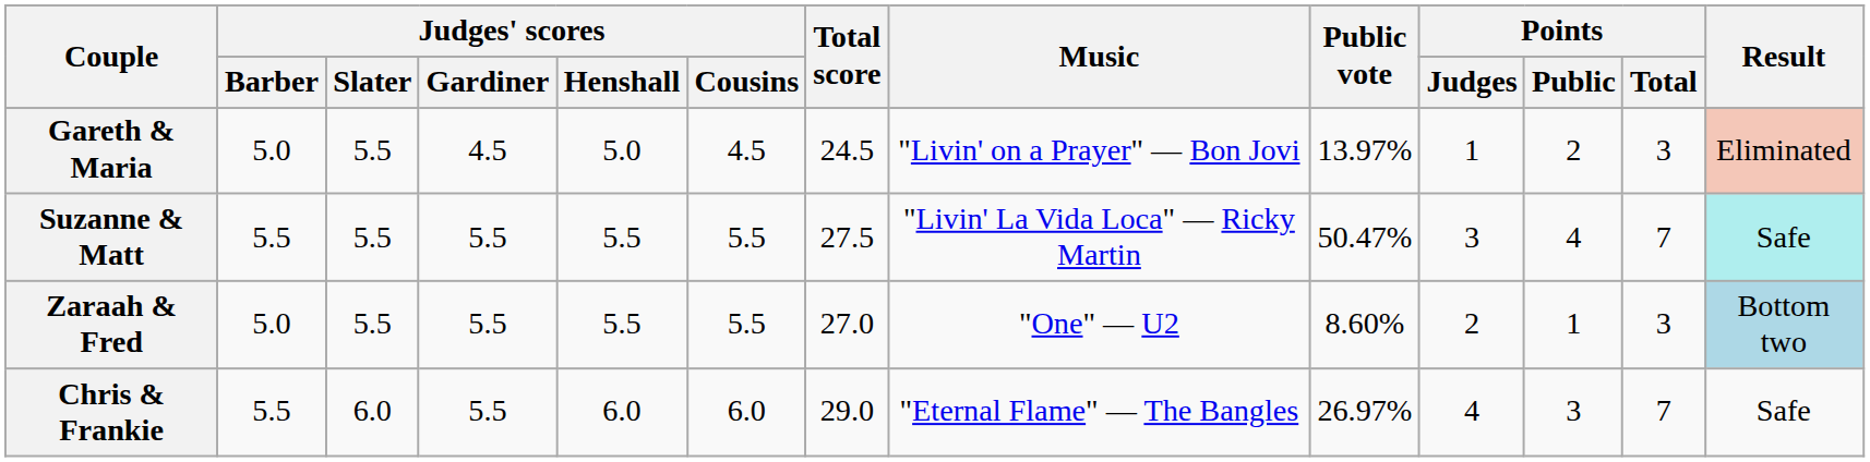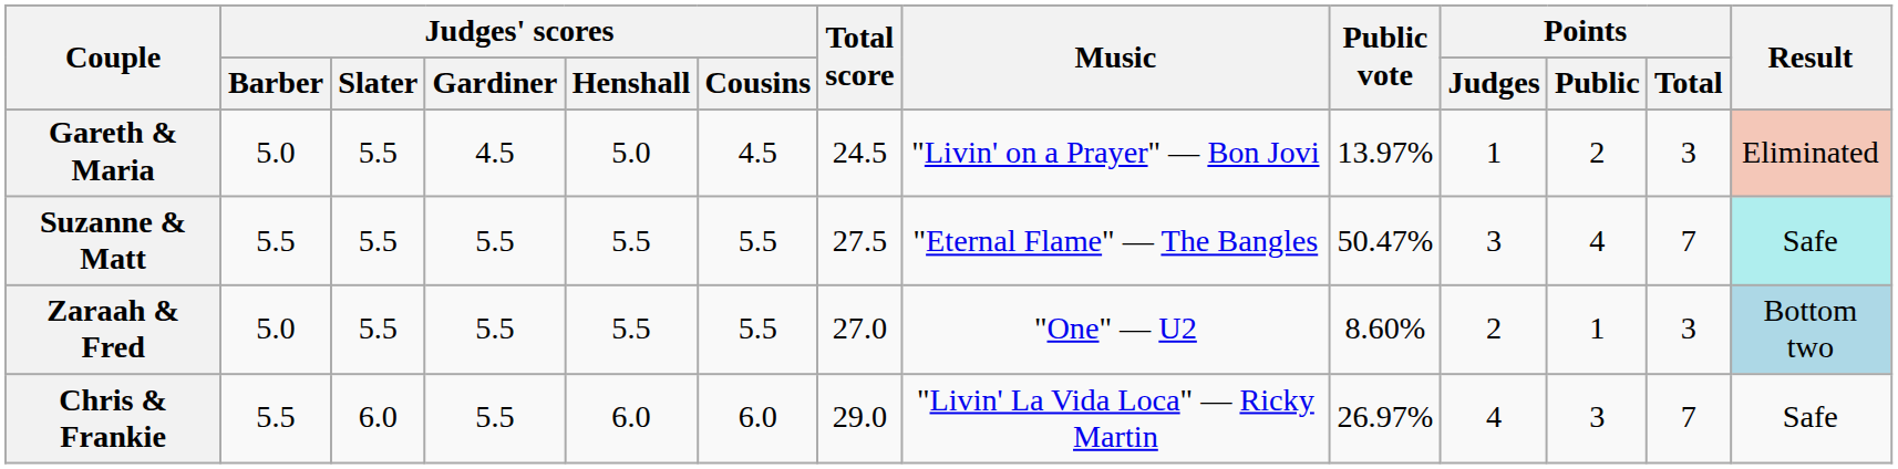 <table class="wikitable sortable" style="text-align:center; ; font-size:90%">
 <tr>
 <th scope="col" rowspan=2>Couple</th>
 <th scope="col" colspan=5 class="unsortable">Judges' scores</th>
 <th scope="col" rowspan=2>Total<br>score</th>
 <th scope="col" rowspan=2 class="unsortable">Music</th>
 <th scope="col" rowspan=2>Public<br>vote</th>
 <th scope="col" colspan=3>Points</th>
 <th scope="col" rowspan=2 class="unsortable">Result</th>
 </tr>
 <tr>
 <th class="unsortable">Barber</th>
 <th class="unsortable">Slater</th>
 <th class="unsortable">Gardiner</th>
 <th class="unsortable">Henshall</th>
 <th class="unsortable">Cousins</th>
 <th class="unsortable">Judges</th>
 <th class="unsortable">Public</th>
 <th>Total</th>
 </tr>
 <tr>
 <th scope="row">Gareth & Maria</th>
 <td>5.0</td>
 <td>5.5</td>
 <td>4.5</td>
 <td>5.0</td>
 <td>4.5</td>
 <td>24.5</td>
 <td>"<a href='#'>Livin' on a Prayer</a>" — <a href='#'>Bon Jovi</a></td>
 <td>13.97%</td>
 <td>1</td>
 <td>2</td>
 <td>3</td>
 <td bgcolor="f4c7b8">Eliminated</td>
 </tr>
 <tr>
 <th scope="row">Suzanne & Matt</th>
 <td>5.5</td>
 <td>5.5</td>
 <td>5.5</td>
 <td>5.5</td>
 <td>5.5</td>
 <td>27.5</td>
-<td>"<a href='#'>Livin' La Vida Loca</a>" — <a href='#'>Ricky Martin</a></td>
+<td>"<a href='#'>Eternal Flame</a>" — <a href='#'>The Bangles</a></td>
 <td>50.47%</td>
 <td>3</td>
 <td>4</td>
 <td>7</td>
 <td style="background: paleturquoise;">Safe</td>
 </tr>
 <tr>
 <th scope="row">Zaraah & Fred</th>
 <td>5.0</td>
 <td>5.5</td>
 <td>5.5</td>
 <td>5.5</td>
 <td>5.5</td>
 <td>27.0</td>
 <td>"<a href='#'>One</a>" — <a href='#'>U2</a></td>
 <td>8.60%</td>
 <td>2</td>
 <td>1</td>
 <td>3</td>
 <td bgcolor=lightblue>Bottom two</td>
 </tr>
 <tr>
 <th scope="row">Chris & Frankie</th>
 <td>5.5</td>
 <td>6.0</td>
 <td>5.5</td>
 <td>6.0</td>
 <td>6.0</td>
 <td>29.0</td>
-<td>"<a href='#'>Eternal Flame</a>" — <a href='#'>The Bangles</a></td>
+<td>"<a href='#'>Livin' La Vida Loca</a>" — <a href='#'>Ricky Martin</a></td>
 <td>26.97%</td>
 <td>4</td>
 <td>3</td>
 <td>7</td>
 <td>Safe</td>
 </tr>
 </table>
